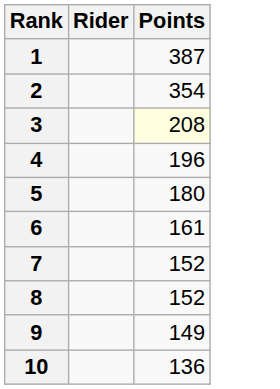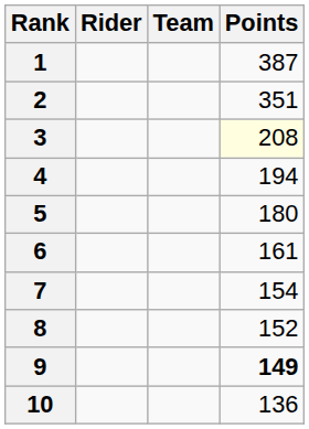 <table class="wikitable" style="margin-bottom:0;">
 <tr>
 <th scope="col">Rank</th>
 <th scope="col">Rider</th>
+<th scope="col">Team</th>
 <th scope="col">Points</th>
 </tr>
 <tr>
 <th scope="row">1</th>
 <td> </td>
+<td></td>
 <td style="text-align:right;">387</td>
 </tr>
 <tr>
 <th scope="row">2</th>
 <td></td>
-<td style="text-align:right;">354</td>
+<td></td>
+<td style="text-align:right;">351</td>
 </tr>
 <tr>
 <th scope="row">3</th>
+<td></td>
 <td></td>
 <td style="background: lightyellow; text-align:right;">208</td>
 </tr>
 <tr>
 <th scope="row">4</th>
 <td> </td>
-<td style="text-align:right;">196</td>
+<td></td>
+<td style="text-align:right;">194</td>
 </tr>
 <tr>
 <th scope="row">5</th>
+<td></td>
 <td></td>
 <td style="text-align:right;">180</td>
 </tr>
 <tr>
 <th scope="row">6</th>
 <td></td>
+<td></td>
 <td style="text-align:right;">161</td>
 </tr>
 <tr>
 <th scope="row">7</th>
 <td> </td>
-<td style="text-align:right;">152</td>
+<td></td>
+<td style="text-align:right;">154</td>
 </tr>
 <tr>
 <th scope="row">8</th>
+<td></td>
 <td></td>
 <td style="text-align:right;">152</td>
 </tr>
 <tr>
 <th scope="row">9</th>
 <td></td>
-<td style="text-align:right;">149</td>
+<td></td>
+<td style="text-align:right;"><strong>149</strong></td>
 </tr>
 <tr>
 <th scope="row">10</th>
 <td></td>
+<td></td>
 <td style="text-align:right;">136</td>
 </tr>
 </table>
